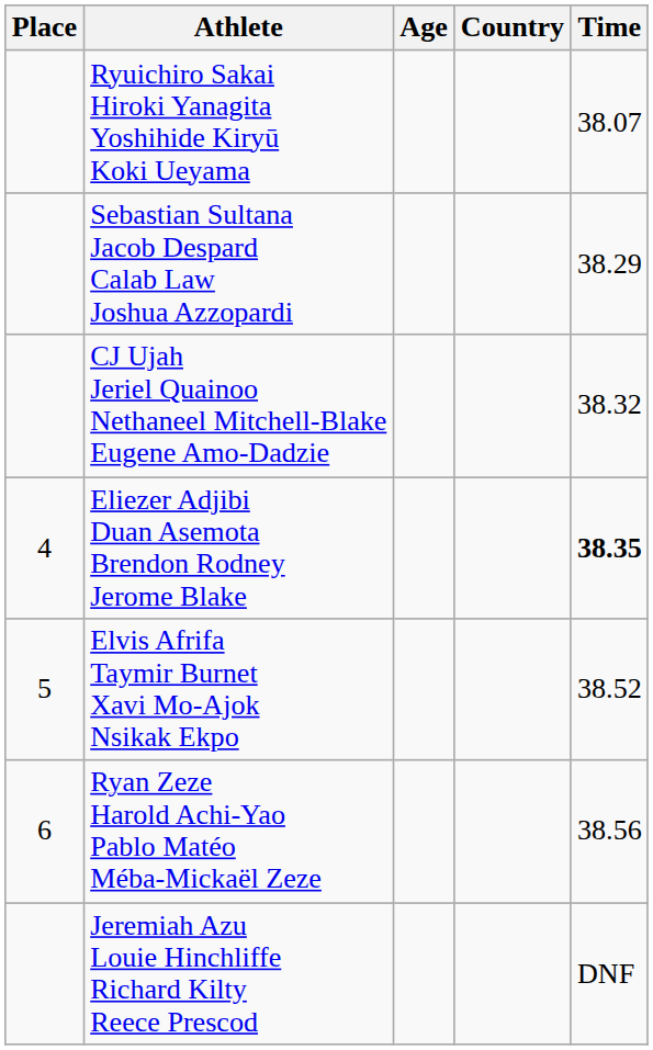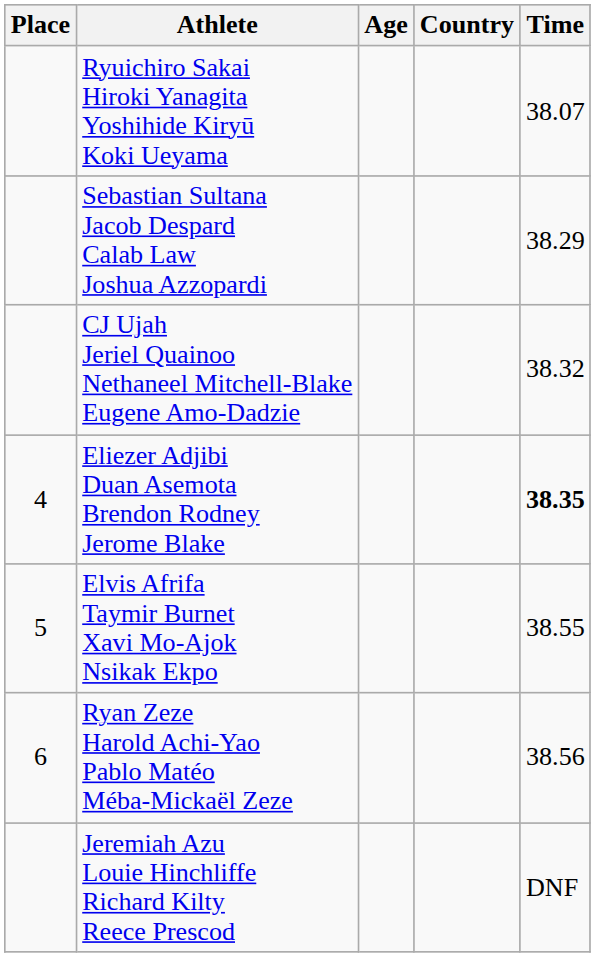 <table class="wikitable mw-datatable sortable">
 <tr>
 <th>Place</th>
 <th>Athlete</th>
 <th>Age</th>
 <th>Country</th>
 <th>Time</th>
 </tr>
 <tr>
 <td align=center></td>
 <td><a href='#'>Ryuichiro Sakai</a><br><a href='#'>Hiroki Yanagita</a><br><a href='#'>Yoshihide Kiryū</a><br><a href='#'>Koki Ueyama</a></td>
 <td></td>
 <td></td>
 <td>38.07</td>
 </tr>
 <tr>
 <td align=center></td>
 <td><a href='#'>Sebastian Sultana</a><br><a href='#'>Jacob Despard</a><br><a href='#'>Calab Law</a><br><a href='#'>Joshua Azzopardi</a></td>
 <td></td>
 <td></td>
 <td>38.29</td>
 </tr>
 <tr>
 <td align=center></td>
 <td><a href='#'>CJ Ujah</a><br><a href='#'>Jeriel Quainoo</a><br><a href='#'>Nethaneel Mitchell-Blake</a><br><a href='#'>Eugene Amo-Dadzie</a></td>
 <td></td>
 <td></td>
 <td>38.32</td>
 </tr>
 <tr>
 <td align=center>4</td>
 <td><a href='#'>Eliezer Adjibi</a><br><a href='#'>Duan Asemota</a><br><a href='#'>Brendon Rodney</a><br><a href='#'>Jerome Blake</a></td>
 <td></td>
 <td></td>
 <td><strong>38.35</strong></td>
 </tr>
 <tr>
 <td align=center>5</td>
 <td><a href='#'>Elvis Afrifa</a><br><a href='#'>Taymir Burnet</a><br><a href='#'>Xavi Mo-Ajok</a><br><a href='#'>Nsikak Ekpo</a></td>
 <td></td>
 <td></td>
-<td>38.52</td>
+<td>38.55</td>
 </tr>
 <tr>
 <td align=center>6</td>
 <td><a href='#'>Ryan Zeze</a><br><a href='#'>Harold Achi-Yao</a><br><a href='#'>Pablo Matéo</a><br><a href='#'>Méba-Mickaël Zeze</a></td>
 <td></td>
 <td></td>
 <td>38.56</td>
 </tr>
 <tr>
 <td align=center></td>
 <td><a href='#'>Jeremiah Azu</a><br><a href='#'>Louie Hinchliffe</a><br><a href='#'>Richard Kilty</a><br><a href='#'>Reece Prescod</a></td>
 <td></td>
 <td></td>
 <td>DNF</td>
 </tr>
 </table>
